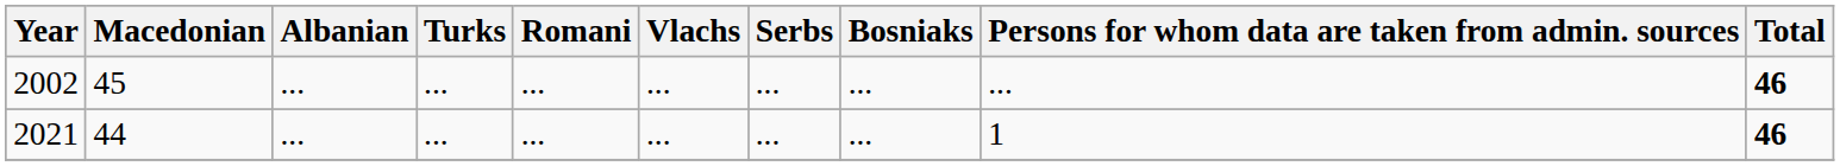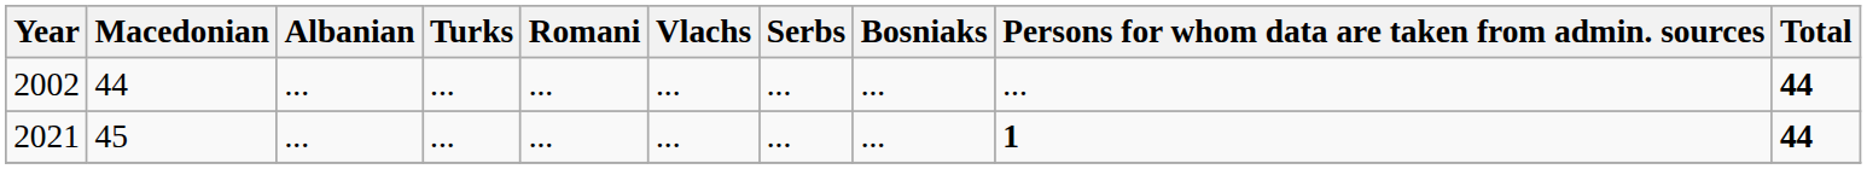 <table class="wikitable">
 <tr>
 <th>Year</th>
 <th>Macedonian</th>
 <th>Albanian</th>
 <th>Turks</th>
 <th>Romani</th>
 <th>Vlachs</th>
 <th>Serbs</th>
 <th>Bosniaks</th>
 <th><abbr>Persons for whom data are taken from admin. sources</abbr></th>
 <th>Total</th>
 </tr>
 <tr>
 <td>2002</td>
+<td>44</td>
+<td>...</td>
+<td>...</td>
+<td>...</td>
+<td>...</td>
+<td>...</td>
+<td>...</td>
+<td>...</td>
+<td><strong>44</strong></td>
+</tr>
+<tr>
+<td>2021</td>
 <td>45</td>
 <td>...</td>
 <td>...</td>
 <td>...</td>
 <td>...</td>
 <td>...</td>
 <td>...</td>
-<td>...</td>
-<td><strong>46</strong></td>
-</tr>
-<tr>
-<td>2021</td>
-<td>44</td>
-<td>...</td>
-<td>...</td>
-<td>...</td>
-<td>...</td>
-<td>...</td>
-<td>...</td>
-<td>1</td>
-<td><strong>46</strong></td>
+<td><strong>1</strong></td>
+<td><strong>44</strong></td>
 </tr>
 <tr>
 </tr>
 </table>
